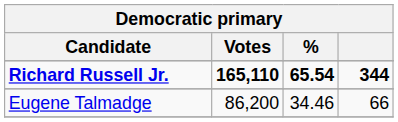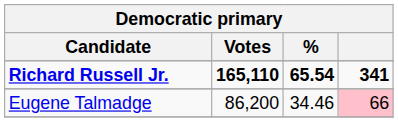 <table class="wikitable" style="font-size: 95%;">
 <tr>
 <th colspan="4">Democratic primary</th>
 </tr>
 <tr>
 <th colspan="1" style="width: 170px">Candidate</th>
 <th style="width: 50px">Votes</th>
 <th style="width: 40px">%</th>
 <th style="width: 40px"></th>
 </tr>
 <tr>
 </tr>
 <tr>
 <td><strong><a href='#'>Richard Russell Jr.</a></strong></td>
 <td align="right"><strong>165,110</strong></td>
 <td align="right"><strong>65.54</strong></td>
-<td align="right"><strong>344</strong></td>
+<td align="right"><strong>341</strong></td>
 </tr>
 <tr>
 </tr>
 <tr>
 <td><a href='#'>Eugene Talmadge</a></td>
 <td align="right">86,200</td>
 <td align="right">34.46</td>
-<td align="right">66</td>
+<td align="right" style="background: pink;">66</td>
 </tr>
 <tr>
 </tr>
 </table>
